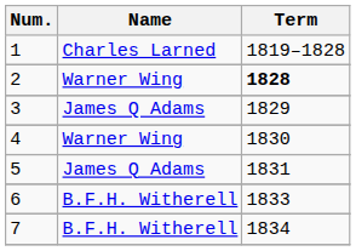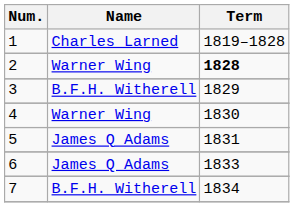 <table class="wikitable">
 <tr>
 <th>Num.</th>
 <th>Name</th>
 <th>Term</th>
 </tr>
 <tr>
 <td>1</td>
 <td><a href='#'>Charles Larned</a></td>
 <td>1819–1828</td>
 </tr>
 <tr>
 </tr>
 <tr>
 <td>2</td>
 <td><a href='#'>Warner Wing</a></td>
 <td><strong>1828</strong></td>
 </tr>
 <tr>
 </tr>
 <tr>
 <td>3</td>
-<td><a href='#'>James Q Adams</a></td>
+<td><a href='#'>B.F.H. Witherell</a></td>
 <td>1829</td>
 </tr>
 <tr>
 </tr>
 <tr>
 <td>4</td>
 <td><a href='#'>Warner Wing</a></td>
 <td>1830</td>
 </tr>
 <tr>
 </tr>
 <tr>
 <td>5</td>
 <td><a href='#'>James Q Adams</a></td>
 <td>1831</td>
 </tr>
 <tr>
 </tr>
 <tr>
 <td>6</td>
-<td><a href='#'>B.F.H. Witherell</a></td>
+<td><a href='#'>James Q Adams</a></td>
 <td>1833</td>
 </tr>
 <tr>
 </tr>
 <tr>
 <td>7</td>
 <td><a href='#'>B.F.H. Witherell</a></td>
 <td>1834</td>
 </tr>
 <tr>
 </tr>
 </table>
